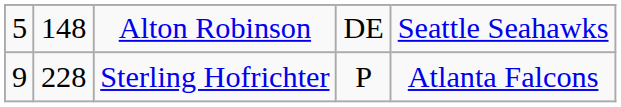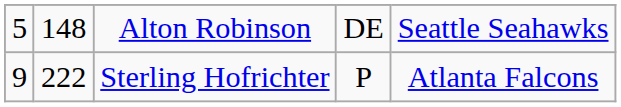 <table class="wikitable" style="text-align:center">
 <tr>
 <td>5</td>
 <td>148</td>
 <td><a href='#'>Alton Robinson</a></td>
 <td>DE</td>
 <td><a href='#'>Seattle Seahawks</a></td>
 </tr>
 <tr>
 <td>9</td>
-<td>228</td>
+<td>222</td>
 <td><a href='#'>Sterling Hofrichter</a></td>
 <td>P</td>
 <td><a href='#'>Atlanta Falcons</a></td>
 </tr>
 </table>
